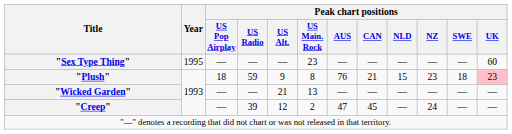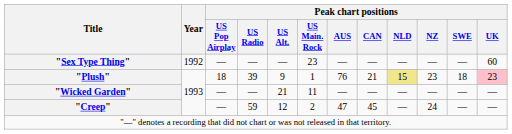 <table class="wikitable plainrowheaders" style="text-align:center;">
 <tr>
 <th scope="col" rowspan="2" style="width:18em;">Title</th>
 <th scope="col" rowspan="2">Year</th>
 <th scope="col" colspan="10">Peak chart positions</th>
 </tr>
 <tr>
 <th scope="col" style="width:3em;font-size:90%;"><a href='#'>US<br>Pop Airplay</a><br></th>
 <th scope="col" style="width:3em;font-size:90%;"><a href='#'>US <br>Radio</a><br></th>
 <th scope="col" style="width:3em;font-size:90%;"><a href='#'>US<br>Alt.</a><br></th>
 <th scope="col" style="width:3em;font-size:90%;"><a href='#'>US<br>Main. Rock</a><br></th>
 <th scope="col" style="width:3em;font-size:90%;"><a href='#'>AUS</a><br></th>
 <th scope="col" style="width:3em;font-size:90%;"><a href='#'>CAN</a><br></th>
 <th scope="col" style="width:3em;font-size:90%;"><a href='#'>NLD</a><br></th>
 <th scope="col" style="width:3em;font-size:90%;"><a href='#'>NZ</a><br></th>
 <th scope="col" style="width:3em;font-size:90%;"><a href='#'>SWE</a><br></th>
 <th scope="col" style="width:3em;font-size:90%;"><a href='#'>UK</a><br></th>
 </tr>
 <tr>
 <th scope="row">"<a href='#'>Sex Type Thing</a>"</th>
-<td rowspan="1">1995</td>
+<td rowspan="1">1992</td>
 <td>—</td>
 <td>—</td>
 <td>—</td>
 <td>23</td>
 <td>—</td>
 <td>—</td>
 <td>—</td>
 <td>—</td>
 <td>—</td>
 <td>60</td>
 </tr>
 <tr>
 <th scope="row">"<a href='#'>Plush</a>"</th>
 <td rowspan="3">1993</td>
 <td>18</td>
-<td>59</td>
+<td>39</td>
 <td>9</td>
-<td>8</td>
+<td>1</td>
 <td>76</td>
 <td>21</td>
-<td>15</td>
+<td style="background: khaki;">15</td>
 <td>23</td>
 <td>18</td>
 <td style="background: pink;">23</td>
 </tr>
 <tr>
 <th scope="row">"<a href='#'>Wicked Garden</a>"</th>
 <td>—</td>
 <td>—</td>
 <td>21</td>
-<td>13</td>
+<td>11</td>
 <td>—</td>
 <td>—</td>
 <td>—</td>
 <td>—</td>
 <td>—</td>
 <td>—</td>
 </tr>
 <tr>
 <th scope="row">"<a href='#'>Creep</a>"</th>
 <td>—</td>
-<td>39</td>
+<td>59</td>
 <td>12</td>
 <td>2</td>
 <td>47</td>
 <td>45</td>
 <td>—</td>
 <td>24</td>
 <td>—</td>
 <td>—</td>
 </tr>
 <tr>
 <td colspan="15" style="font-size:90%">"—" denotes a recording that did not chart or was not released in that territory.</td>
 </tr>
 </table>
